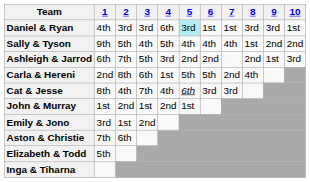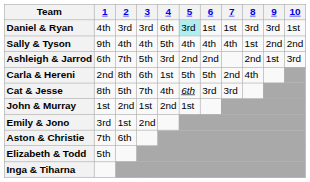 <table class="wikitable sortable" style="text-align:left;">
 <tr>
 <th scope="col" class="unsortable">Team</th>
 <th scope="col"><a href='#'>1</a><span></span></th>
 <th scope="col"><a href='#'>2</a></th>
 <th scope="col"><a href='#'>3</a></th>
 <th scope="col"><a href='#'>4</a></th>
 <th scope="col"><a href='#'>5</a><span></span></th>
 <th scope="col"><a href='#'>6</a><span></span></th>
 <th scope="col"><a href='#'>7</a></th>
 <th scope="col"><a href='#'>8</a></th>
 <th scope="col"><a href='#'>9</a></th>
 <th scope="col"><a href='#'>10</a></th>
 </tr>
 <tr>
 <th scope="row" style="text-align:left">Daniel & Ryan</th>
 <td>4th</td>
 <td>3rd</td>
 <td>3rd</td>
 <td>6th</td>
 <td style="background: paleturquoise;">3rd</td>
 <td>1st</td>
 <td>1st</td>
 <td>3rd</td>
 <td>3rd</td>
 <td>1st</td>
 </tr>
 <tr>
 <th scope="row" style="text-align:left">Sally & Tyson</th>
 <td>9th</td>
-<td>5th</td>
+<td>4th</td>
 <td>4th</td>
 <td>5th</td>
 <td>4th</td>
 <td>4th</td>
 <td>4th</td>
 <td>1st</td>
 <td>2nd</td>
 <td>2nd</td>
 </tr>
 <tr>
 <th scope="row" style="text-align:left">Ashleigh & Jarrod</th>
 <td>6th</td>
 <td>7th</td>
 <td>5th</td>
 <td>3rd</td>
 <td>2nd</td>
 <td>2nd</td>
 <td></td>
 <td>2nd</td>
 <td>1st</td>
 <td>3rd</td>
 </tr>
 <tr>
 <th scope="row" style="text-align:left">Carla & Hereni</th>
 <td>2nd</td>
 <td>8th</td>
 <td>6th</td>
 <td>1st</td>
 <td>5th</td>
 <td>5th</td>
 <td>2nd</td>
 <td>4th</td>
 <td></td>
 <td bgcolor="darkgray"></td>
 </tr>
 <tr>
 <th scope="row" style="text-align:left">Cat & Jesse</th>
 <td>8th</td>
-<td>4th</td>
+<td>5th</td>
 <td>7th</td>
 <td>4th</td>
 <td><em><u>6th</u></em></td>
 <td>3rd</td>
 <td>3rd</td>
 <td></td>
 <td bgcolor="darkgray" colspan="2"></td>
 </tr>
 <tr>
 <th scope="row" style="text-align:left">John & Murray</th>
 <td>1st</td>
 <td>2nd</td>
 <td>1st</td>
 <td>2nd</td>
 <td>1st</td>
 <td></td>
 <td bgcolor="darkgray" colspan="4"></td>
 </tr>
 <tr>
 <th scope="row" style="text-align:left">Emily & Jono</th>
 <td>3rd</td>
 <td>1st</td>
 <td>2nd</td>
 <td></td>
 <td bgcolor="darkgray" colspan="6"></td>
 </tr>
 <tr>
 <th scope="row" style="text-align:left">Aston & Christie</th>
 <td>7th</td>
 <td>6th</td>
 <td></td>
 <td bgcolor="darkgray" colspan="7"></td>
 </tr>
 <tr>
 <th scope="row" style="text-align:left">Elizabeth & Todd</th>
 <td>5th</td>
 <td></td>
 <td colspan="8" bgcolor="darkgray"></td>
 </tr>
 <tr>
 <th scope="row" style="text-align:left">Inga & Tiharna</th>
 <td></td>
 <td colspan="9" bgcolor="darkgray"></td>
 </tr>
 </table>
